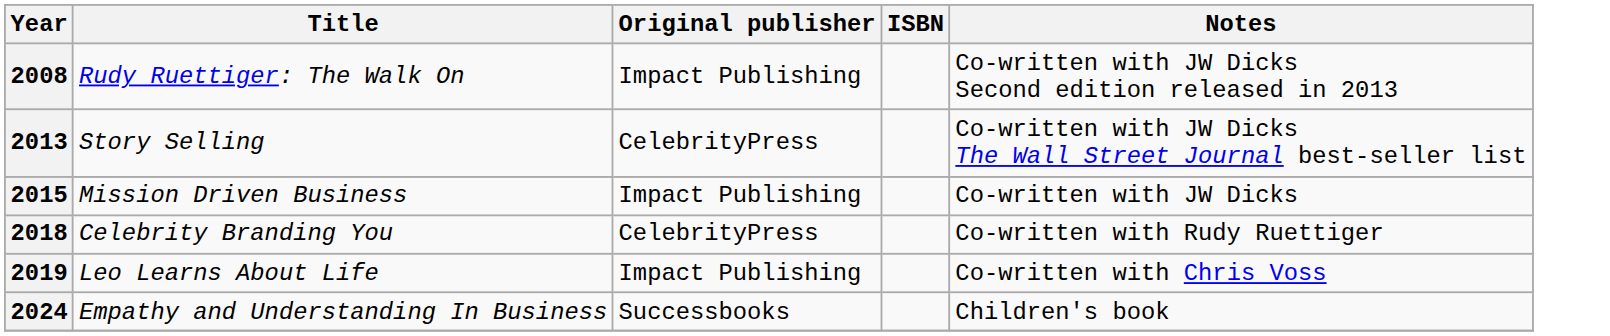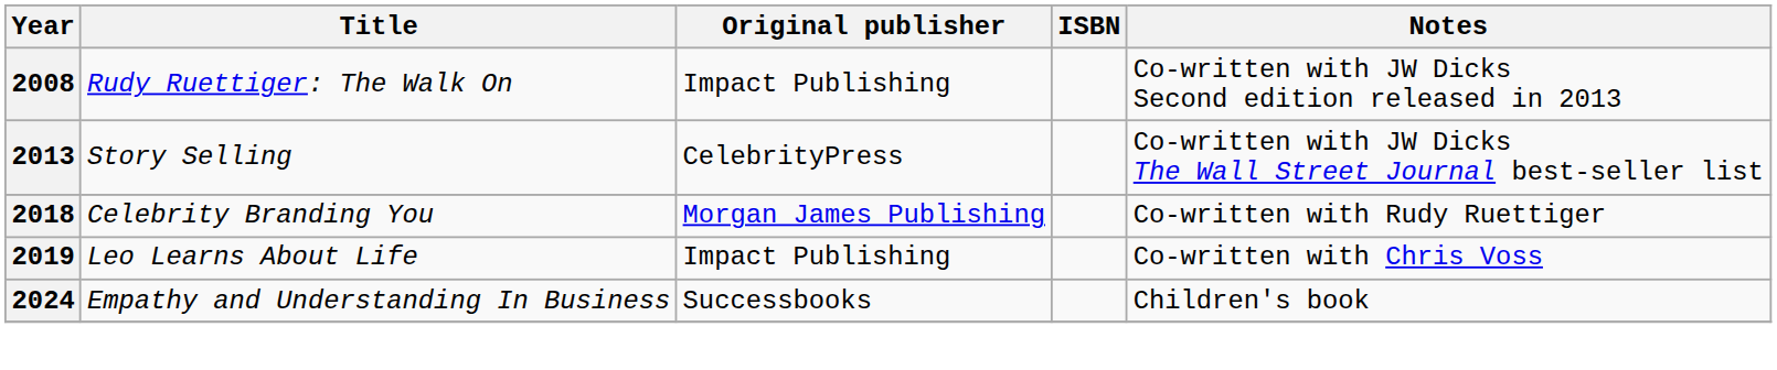 <table class="wikitable plainrowheaders sortable">
 <tr>
 <th scope="col">Year</th>
 <th scope="col">Title<br></th>
 <th scope="col">Original publisher</th>
 <th scope="col">ISBN</th>
 <th scope="col" class="unsortable">Notes</th>
 </tr>
 <tr>
 <th scope="row">2008</th>
 <td><em><a href='#'>Rudy Ruettiger</a>: The Walk On</em></td>
 <td>Impact Publishing</td>
 <td></td>
 <td>Co-written with JW Dicks<br>Second edition released in 2013</td>
 </tr>
 <tr>
 <th scope="row">2013</th>
 <td><em>Story Selling</em></td>
 <td>CelebrityPress</td>
 <td></td>
 <td>Co-written with JW Dicks<br> <em><a href='#'>The Wall Street Journal</a></em> best-seller list</td>
 </tr>
 <tr>
-<th scope="row">2015</th>
-<td><em>Mission Driven Business</em></td>
-<td>Impact Publishing</td>
-<td></td>
-<td>Co-written with JW Dicks</td>
-</tr>
-<tr>
 <th scope="row">2018</th>
 <td><em>Celebrity Branding You</em></td>
-<td>CelebrityPress</td>
+<td><a href='#'>Morgan James Publishing</a></td>
 <td></td>
 <td>Co-written with Rudy Ruettiger</td>
 </tr>
 <tr>
 <th scope="row">2019</th>
 <td><em>Leo Learns About Life</em></td>
 <td>Impact Publishing</td>
 <td></td>
 <td>Co-written with <a href='#'>Chris Voss</a></td>
 </tr>
 <tr>
 <th scope="row">2024</th>
 <td><em>Empathy and Understanding In Business</em></td>
 <td>Successbooks</td>
 <td></td>
 <td>Children's book</td>
 </tr>
 <tr>
 </tr>
 </table>
